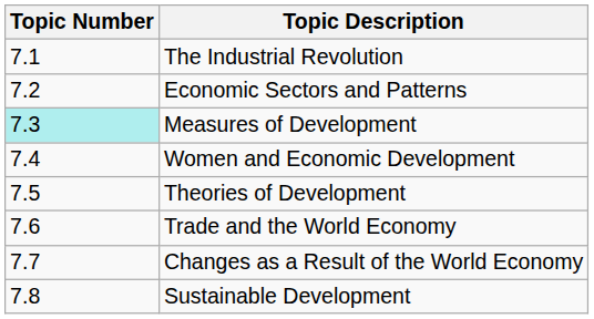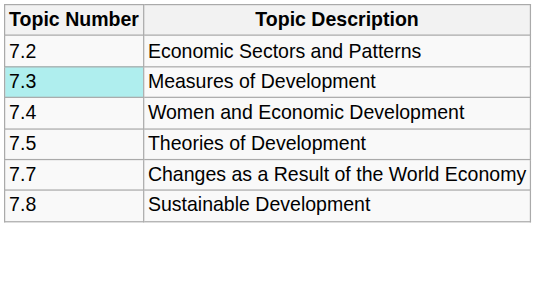 <table class="wikitable">
 <tr>
 <th>Topic Number</th>
 <th>Topic Description</th>
-</tr>
-<tr>
-<td>7.1</td>
-<td>The Industrial Revolution</td>
 </tr>
 <tr>
 <td>7.2</td>
 <td>Economic Sectors and Patterns</td>
 </tr>
 <tr>
 <td style="background: paleturquoise;">7.3</td>
 <td>Measures of Development</td>
 </tr>
 <tr>
 <td>7.4</td>
 <td>Women and Economic Development</td>
 </tr>
 <tr>
 <td>7.5</td>
 <td>Theories of Development</td>
 </tr>
 <tr>
-<td>7.6</td>
-<td>Trade and the World Economy</td>
-</tr>
-<tr>
 <td>7.7</td>
 <td>Changes as a Result of the World Economy</td>
 </tr>
 <tr>
 <td>7.8</td>
 <td>Sustainable Development</td>
 </tr>
 </table>
